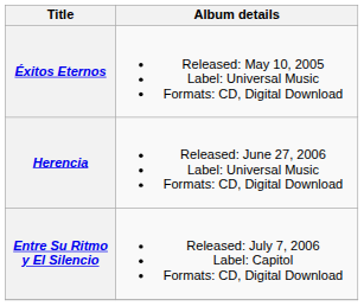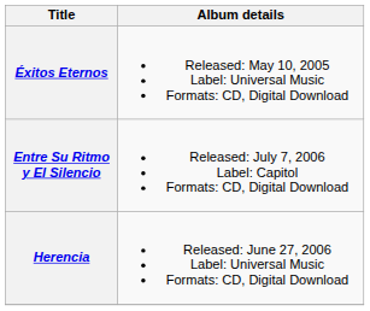 <table class="wikitable plainrowheaders" style="text-align:center;">
 <tr>
 <th scope="col" style="width:8em;">Title</th>
 <th scope="col" style="width:18em;">Album details</th>
 </tr>
 <tr>
 <th scope="row" style="text-align:center;"><em><a href='#'>Éxitos Eternos</a></em></th>
 <td><br><ul><li>Released: May 10, 2005</li><li>Label: Universal Music</li><li>Formats: CD, Digital Download</li></ul></td>
 </tr>
 <tr>
+<th scope="row" style="text-align:center;"><em><a href='#'>Entre Su Ritmo y El Silencio</a></em></th>
+<td><br><ul><li>Released: July 7, 2006</li><li>Label: Capitol</li><li>Formats: CD, Digital Download</li></ul></td>
+</tr>
+<tr>
 <th scope="row" style="text-align:center;"><em><a href='#'>Herencia</a></em></th>
 <td><br><ul><li>Released: June 27, 2006</li><li>Label: Universal Music</li><li>Formats: CD, Digital Download</li></ul></td>
 </tr>
 <tr>
-<th scope="row" style="text-align:center;"><em><a href='#'>Entre Su Ritmo y El Silencio</a></em></th>
-<td><br><ul><li>Released: July 7, 2006</li><li>Label: Capitol</li><li>Formats: CD, Digital Download</li></ul></td>
-</tr>
-<tr>
 </tr>
 </table>
